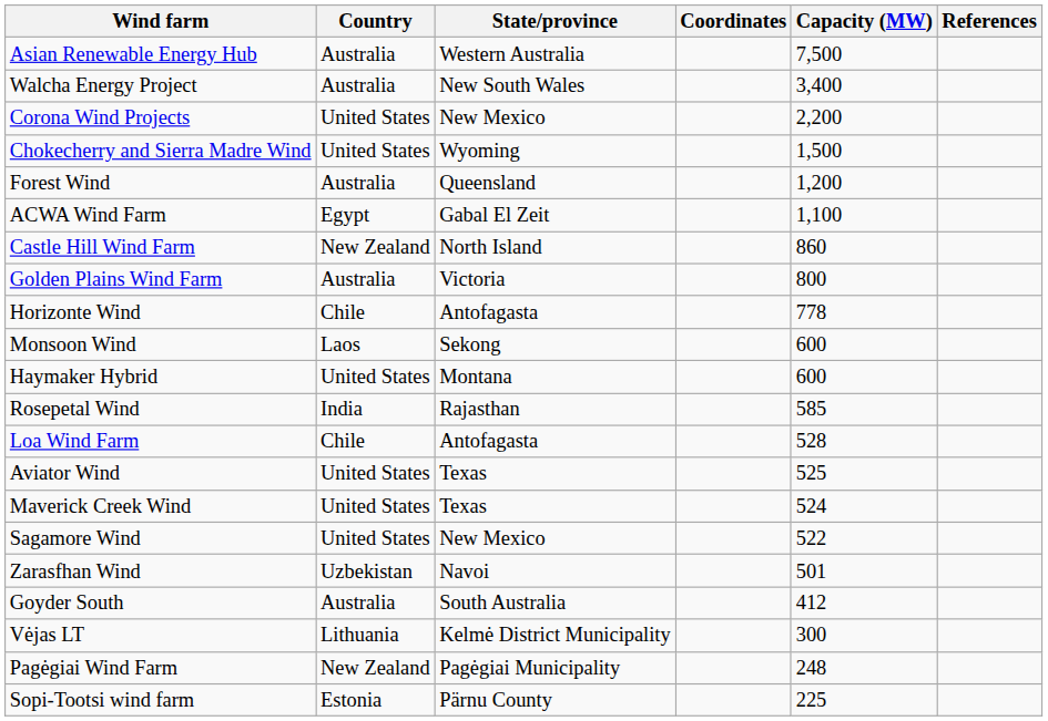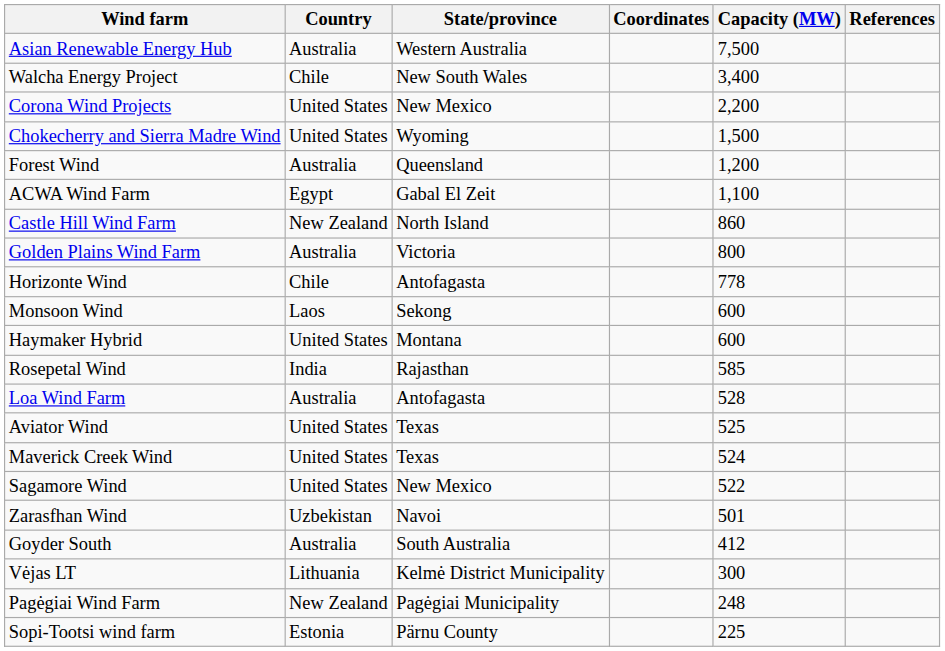 <table class="wikitable sortable">
 <tr>
 <th>Wind farm</th>
 <th>Country</th>
 <th>State/province</th>
 <th>Coordinates</th>
 <th data-sort-type="number">Capacity (<a href='#'>MW</a>)</th>
 <th>References</th>
 </tr>
 <tr>
 <td><a href='#'>Asian Renewable Energy Hub</a></td>
 <td>Australia</td>
 <td>Western Australia</td>
 <td></td>
 <td>7,500</td>
 <td></td>
 </tr>
 <tr>
 <td>Walcha Energy Project</td>
-<td>Australia</td>
+<td>Chile</td>
 <td>New South Wales</td>
 <td></td>
 <td>3,400</td>
 <td></td>
 </tr>
 <tr>
 <td><a href='#'>Corona Wind Projects</a></td>
 <td>United States</td>
 <td>New Mexico</td>
 <td></td>
 <td>2,200</td>
 <td></td>
 </tr>
 <tr>
 <td><a href='#'>Chokecherry and Sierra Madre Wind</a></td>
 <td>United States</td>
 <td>Wyoming</td>
 <td></td>
 <td>1,500</td>
 <td></td>
 </tr>
 <tr>
 <td>Forest Wind</td>
 <td>Australia</td>
 <td>Queensland</td>
 <td></td>
 <td>1,200</td>
 <td></td>
 </tr>
 <tr>
 <td>ACWA Wind Farm</td>
 <td>Egypt</td>
 <td>Gabal El Zeit</td>
 <td></td>
 <td>1,100</td>
 <td></td>
 </tr>
 <tr>
 <td><a href='#'>Castle Hill Wind Farm</a></td>
 <td>New Zealand</td>
 <td>North Island</td>
 <td></td>
 <td>860</td>
 <td></td>
 </tr>
 <tr>
 <td><a href='#'>Golden Plains Wind Farm</a></td>
 <td>Australia</td>
 <td>Victoria</td>
 <td></td>
 <td>800</td>
 <td></td>
 </tr>
 <tr>
 <td>Horizonte Wind</td>
 <td>Chile</td>
 <td>Antofagasta</td>
 <td></td>
 <td>778</td>
 <td></td>
 </tr>
 <tr>
 <td>Monsoon Wind</td>
 <td>Laos</td>
 <td>Sekong</td>
 <td></td>
 <td>600</td>
 <td></td>
 </tr>
 <tr>
 <td>Haymaker Hybrid</td>
 <td>United States</td>
 <td>Montana</td>
 <td></td>
 <td>600</td>
 <td></td>
 </tr>
 <tr>
 <td>Rosepetal Wind</td>
 <td>India</td>
 <td>Rajasthan</td>
 <td></td>
 <td>585</td>
 <td></td>
 </tr>
 <tr>
 <td><a href='#'>Loa Wind Farm</a></td>
-<td>Chile</td>
+<td>Australia</td>
 <td>Antofagasta</td>
 <td></td>
 <td>528</td>
 <td></td>
 </tr>
 <tr>
 <td>Aviator Wind</td>
 <td>United States</td>
 <td>Texas</td>
 <td></td>
 <td>525</td>
 <td></td>
 </tr>
 <tr>
 <td>Maverick Creek Wind</td>
 <td>United States</td>
 <td>Texas</td>
 <td></td>
 <td>524</td>
 <td></td>
 </tr>
 <tr>
 <td>Sagamore Wind</td>
 <td>United States</td>
 <td>New Mexico</td>
 <td></td>
 <td>522</td>
 <td></td>
 </tr>
 <tr>
 <td>Zarasfhan Wind</td>
 <td>Uzbekistan</td>
 <td>Navoi</td>
 <td></td>
 <td>501</td>
 <td></td>
 </tr>
 <tr>
 <td>Goyder South</td>
 <td>Australia</td>
 <td>South Australia</td>
 <td></td>
 <td>412</td>
 <td></td>
 </tr>
 <tr>
 <td>Vėjas LT</td>
 <td>Lithuania</td>
 <td>Kelmė District Municipality</td>
 <td></td>
 <td>300</td>
 <td></td>
 </tr>
 <tr>
 <td>Pagėgiai Wind Farm</td>
 <td>New Zealand</td>
 <td>Pagėgiai Municipality</td>
 <td></td>
 <td>248</td>
 <td></td>
 </tr>
 <tr>
 <td>Sopi-Tootsi wind farm</td>
 <td>Estonia</td>
 <td>Pärnu County</td>
 <td></td>
 <td>225</td>
 <td></td>
 </tr>
 </table>
